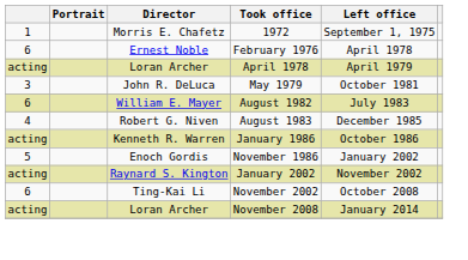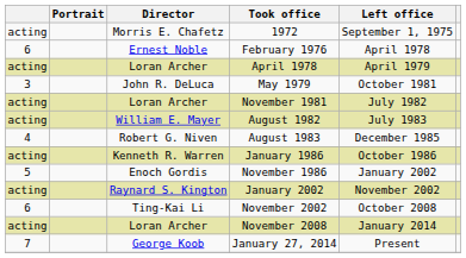 <table class=wikitable style="text-align:center">
 <tr>
 <th></th>
 <th>Portrait</th>
 <th>Director</th>
 <th>Took office</th>
 <th>Left office</th>
 <th></th>
 </tr>
 <tr>
-<td>1</td>
+<td>acting</td>
 <td></td>
 <td>Morris E. Chafetz</td>
 <td>1972</td>
 <td>September 1, 1975</td>
 <td></td>
 </tr>
 <tr>
 <td>6</td>
 <td></td>
 <td><a href='#'>Ernest Noble</a></td>
 <td>February 1976</td>
 <td>April 1978</td>
 <td></td>
 </tr>
 <tr bgcolor="#e6e6aa">
 <td>acting</td>
 <td></td>
 <td>Loran Archer</td>
 <td>April 1978</td>
 <td>April 1979</td>
 <td></td>
 </tr>
 <tr>
 <td>3</td>
 <td></td>
 <td>John R. DeLuca</td>
 <td>May 1979</td>
 <td>October 1981</td>
 <td></td>
 </tr>
 <tr bgcolor="#e6e6aa">
-<td>6</td>
+<td>acting</td>
+<td></td>
+<td>Loran Archer</td>
+<td>November 1981</td>
+<td>July 1982</td>
+<td></td>
+</tr>
+<tr bgcolor="#e6e6aa">
+<td>acting</td>
 <td></td>
 <td><a href='#'>William E. Mayer</a></td>
 <td>August 1982</td>
 <td>July 1983</td>
 <td></td>
 </tr>
 <tr>
 <td>4</td>
 <td></td>
 <td>Robert G. Niven</td>
 <td>August 1983</td>
 <td>December 1985</td>
 <td></td>
 </tr>
 <tr bgcolor="#e6e6aa">
 <td>acting</td>
 <td></td>
 <td>Kenneth R. Warren</td>
 <td>January 1986</td>
 <td>October 1986</td>
 <td></td>
 </tr>
 <tr>
 <td>5</td>
 <td></td>
 <td>Enoch Gordis</td>
 <td>November 1986</td>
 <td>January 2002</td>
 <td></td>
 </tr>
 <tr bgcolor="#e6e6aa">
 <td>acting</td>
 <td></td>
 <td><a href='#'>Raynard S. Kington</a></td>
 <td>January 2002</td>
 <td>November 2002</td>
 <td></td>
 </tr>
 <tr>
 <td>6</td>
 <td></td>
 <td>Ting-Kai Li</td>
 <td>November 2002</td>
 <td>October 2008</td>
 <td></td>
 </tr>
 <tr bgcolor="#e6e6aa">
 <td>acting</td>
 <td></td>
 <td>Loran Archer</td>
 <td>November 2008</td>
 <td>January 2014</td>
 <td></td>
 </tr>
 <tr>
+<td>7</td>
+<td></td>
+<td><a href='#'>George Koob</a></td>
+<td>January 27, 2014</td>
+<td>Present</td>
+<td></td>
+</tr>
+<tr>
 </tr>
 </table>
